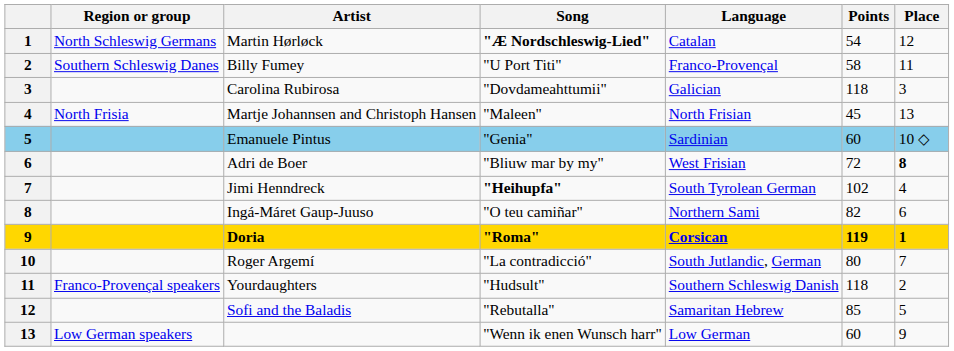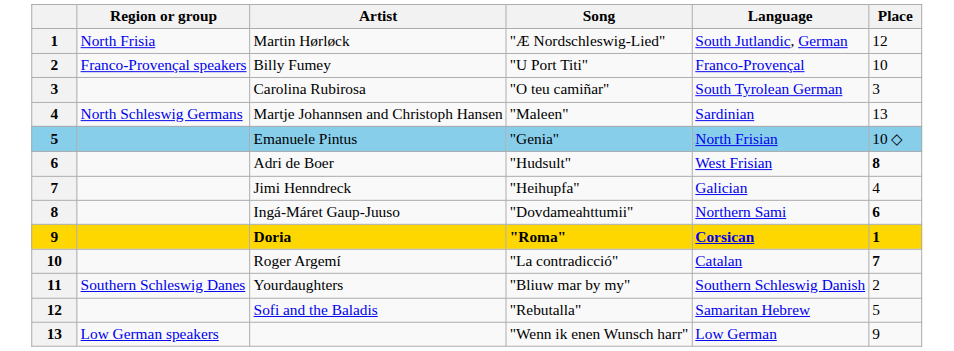 <table class="sortable wikitable plainrowheaders" style="margin: 1em auto 1em auto; text-align:left;">
 <tr>
 <th scope="col" style="width:2.5em;"></th>
 <th scope="col">Region or group</th>
 <th scope="col">Artist</th>
 <th scope="col">Song</th>
 <th scope="col">Language</th>
-<th scope="col" style="width:3em;">Points</th>
 <th scope="col" style="width:3em;">Place</th>
 </tr>
 <tr>
 <th scope="row" style="text-align:center;">1</th>
-<td> <a href='#'>North Schleswig Germans</a></td>
+<td> <a href='#'>North Frisia</a></td>
 <td>Martin Hørløck</td>
-<td><strong>"Æ Nordschleswig-Lied"</strong></td>
-<td><a href='#'>Catalan</a></td>
-<td>54</td>
+<td>"Æ Nordschleswig-Lied"</td>
+<td><a href='#'>South Jutlandic</a>, <a href='#'>German</a></td>
 <td>12</td>
 </tr>
 <tr>
 <th scope="row" style="text-align:center;">2</th>
-<td> <a href='#'>Southern Schleswig Danes</a></td>
+<td> <a href='#'>Franco-Provençal speakers</a></td>
 <td>Billy Fumey</td>
 <td>"U Port Titi"</td>
 <td><a href='#'>Franco-Provençal</a></td>
-<td>58</td>
-<td>11</td>
+<td>10</td>
 </tr>
 <tr>
 <th scope="row" style="text-align:center;">3</th>
 <td></td>
 <td>Carolina Rubirosa</td>
-<td>"Dovdameahttumii"</td>
-<td><a href='#'>Galician</a></td>
-<td>118</td>
+<td>"O teu camiñar"</td>
+<td><a href='#'>South Tyrolean German</a></td>
 <td>3</td>
 </tr>
 <tr>
 <th scope="row" style="text-align:center;">4</th>
-<td> <a href='#'>North Frisia</a></td>
+<td> <a href='#'>North Schleswig Germans</a></td>
 <td>Martje Johannsen and Christoph Hansen</td>
 <td>"Maleen"</td>
-<td><a href='#'>North Frisian</a></td>
-<td>45</td>
+<td><a href='#'>Sardinian</a></td>
 <td>13</td>
 </tr>
 <tr style="background:skyblue;">
 <th scope="row" style="text-align:center; background:skyblue;">5</th>
 <td></td>
 <td>Emanuele Pintus</td>
 <td>"Genia"</td>
-<td><a href='#'>Sardinian</a></td>
-<td>60</td>
+<td><a href='#'>North Frisian</a></td>
 <td>10 ◇</td>
 </tr>
 <tr>
 <th scope="row" style="text-align:center;">6</th>
 <td></td>
 <td>Adri de Boer</td>
-<td>"Bliuw mar by my"</td>
+<td>"Hudsult"</td>
 <td><a href='#'>West Frisian</a></td>
-<td>72</td>
 <td><strong>8</strong></td>
 </tr>
 <tr>
 <th scope="row" style="text-align:center;">7</th>
 <td></td>
 <td>Jimi Henndreck</td>
-<td><strong>"Heihupfa"</strong></td>
-<td><a href='#'>South Tyrolean German</a></td>
-<td>102</td>
+<td>"Heihupfa"</td>
+<td><a href='#'>Galician</a></td>
 <td>4</td>
 </tr>
 <tr>
 <th scope="row" style="text-align:center;">8</th>
 <td></td>
 <td>Ingá-Máret Gaup-Juuso</td>
-<td>"O teu camiñar"</td>
+<td>"Dovdameahttumii"</td>
 <td><a href='#'>Northern Sami</a></td>
-<td>82</td>
-<td>6</td>
+<td><strong>6</strong></td>
 </tr>
 <tr style="font-weight: bold; background:gold;">
 <th scope="row" style="text-align:center; font-weight:bold; background:gold;">9</th>
 <td></td>
 <td>Doria</td>
 <td>"Roma"</td>
 <td><a href='#'>Corsican</a></td>
-<td>119</td>
 <td>1</td>
 </tr>
 <tr>
 <th scope="row" style="text-align:center;">10</th>
 <td></td>
 <td>Roger Argemí</td>
 <td>"La contradicció"</td>
-<td><a href='#'>South Jutlandic</a>, <a href='#'>German</a></td>
-<td>80</td>
-<td>7</td>
+<td><a href='#'>Catalan</a></td>
+<td><strong>7</strong></td>
 </tr>
 <tr>
 <th scope="row" style="text-align:center;">11</th>
-<td> <a href='#'>Franco-Provençal speakers</a></td>
+<td> <a href='#'>Southern Schleswig Danes</a></td>
 <td>Yourdaughters</td>
-<td>"Hudsult"</td>
+<td>"Bliuw mar by my"</td>
 <td><a href='#'>Southern Schleswig Danish</a></td>
-<td>118</td>
 <td>2</td>
 </tr>
 <tr>
 <th scope="row" style="text-align:center;">12</th>
 <td></td>
 <td><a href='#'>Sofi and the Baladis</a></td>
 <td>"Rebutalla"</td>
 <td><a href='#'>Samaritan Hebrew</a></td>
-<td>85</td>
 <td>5</td>
 </tr>
 <tr>
 <th scope="row" style="text-align:center;">13</th>
 <td> <a href='#'>Low German speakers</a></td>
 <td></td>
 <td>"Wenn ik enen Wunsch harr"</td>
 <td><a href='#'>Low German</a></td>
-<td>60</td>
 <td>9</td>
 </tr>
 </table>
